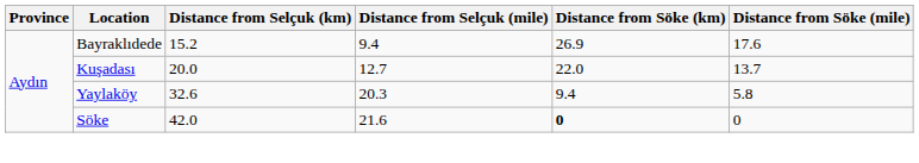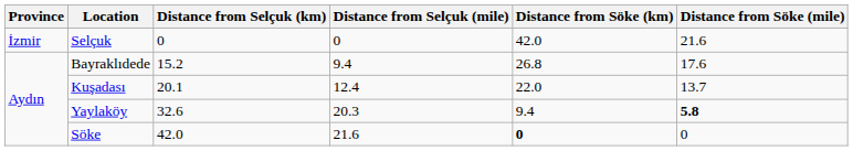 <table class="wikitable">
 <tr>
 <th>Province</th>
 <th>Location</th>
 <th>Distance from Selçuk (km)</th>
 <th>Distance from Selçuk (mile)</th>
 <th>Distance from Söke (km)</th>
 <th>Distance from Söke (mile)</th>
 </tr>
 <tr>
+<td><a href='#'>İzmir</a></td>
+<td><a href='#'>Selçuk</a></td>
+<td>0</td>
+<td>0</td>
+<td>42.0</td>
+<td>21.6</td>
+</tr>
+<tr>
 <td rowspan="4"><a href='#'>Aydın</a></td>
 <td>Bayraklıdede</td>
 <td>15.2</td>
 <td>9.4</td>
-<td>26.9</td>
+<td>26.8</td>
 <td>17.6</td>
 </tr>
 <tr>
 <td><a href='#'>Kuşadası</a></td>
-<td>20.0</td>
-<td>12.7</td>
+<td>20.1</td>
+<td>12.4</td>
 <td>22.0</td>
 <td>13.7</td>
 </tr>
 <tr>
 <td><a href='#'>Yaylaköy</a></td>
 <td>32.6</td>
 <td>20.3</td>
 <td>9.4</td>
-<td>5.8</td>
+<td><strong>5.8</strong></td>
 </tr>
 <tr>
 <td><a href='#'>Söke</a></td>
 <td>42.0</td>
 <td>21.6</td>
 <td><strong>0</strong></td>
 <td>0</td>
 </tr>
 </table>
